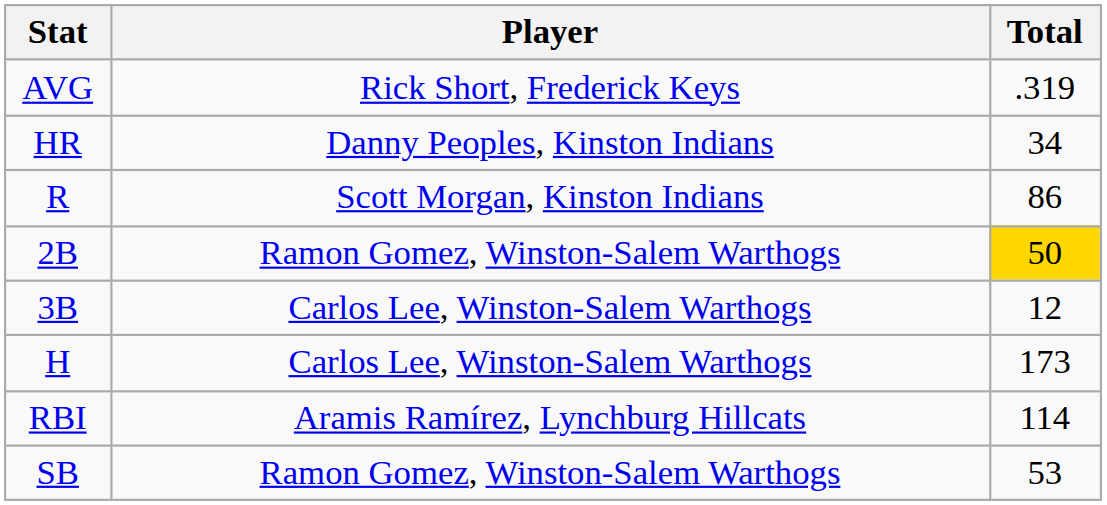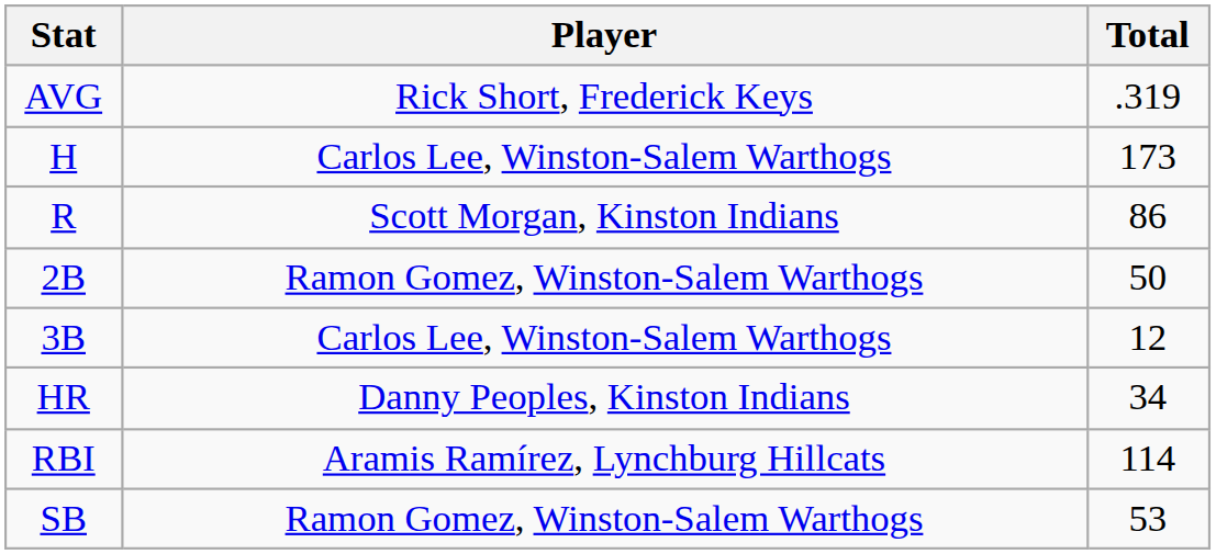 <table class="wikitable" width="40%" style="text-align:center;">
 <tr>
 <th width="5%">Stat</th>
 <th width="60%">Player</th>
 <th width="5%">Total</th>
 </tr>
 <tr>
 <td><a href='#'>AVG</a></td>
 <td><a href='#'>Rick Short</a>, <a href='#'>Frederick Keys</a></td>
 <td>.319</td>
 </tr>
 <tr>
-<td><a href='#'>HR</a></td>
-<td><a href='#'>Danny Peoples</a>, <a href='#'>Kinston Indians</a></td>
-<td>34</td>
+<td><a href='#'>H</a></td>
+<td><a href='#'>Carlos Lee</a>, <a href='#'>Winston-Salem Warthogs</a></td>
+<td>173</td>
 </tr>
 <tr>
 <td><a href='#'>R</a></td>
 <td><a href='#'>Scott Morgan</a>, <a href='#'>Kinston Indians</a></td>
 <td>86</td>
 </tr>
 <tr>
 <td><a href='#'>2B</a></td>
 <td><a href='#'>Ramon Gomez</a>, <a href='#'>Winston-Salem Warthogs</a></td>
-<td style="background: gold;">50</td>
+<td>50</td>
 </tr>
 <tr>
 <td><a href='#'>3B</a></td>
 <td><a href='#'>Carlos Lee</a>, <a href='#'>Winston-Salem Warthogs</a></td>
 <td>12</td>
 </tr>
 <tr>
-<td><a href='#'>H</a></td>
-<td><a href='#'>Carlos Lee</a>, <a href='#'>Winston-Salem Warthogs</a></td>
-<td>173</td>
+<td><a href='#'>HR</a></td>
+<td><a href='#'>Danny Peoples</a>, <a href='#'>Kinston Indians</a></td>
+<td>34</td>
 </tr>
 <tr>
 <td><a href='#'>RBI</a></td>
 <td><a href='#'>Aramis Ramírez</a>, <a href='#'>Lynchburg Hillcats</a></td>
 <td>114</td>
 </tr>
 <tr>
 <td><a href='#'>SB</a></td>
 <td><a href='#'>Ramon Gomez</a>, <a href='#'>Winston-Salem Warthogs</a></td>
 <td>53</td>
 </tr>
 </table>
